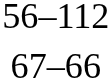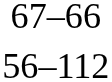 <table style="text-align:center">
 <tr>
 <th width=200></th>
 <th width=100></th>
 <th width=200></th>
 </tr>
 <tr>
+<td align=right><strong> </strong></td>
+<td align=center>67–66</td>
+<td align=left></td>
+</tr>
+<tr>
 <td align=right></td>
 <td align=center>56–112</td>
 <td align=left><strong></strong></td>
 </tr>
-<tr>
-<td align=right><strong> </strong></td>
-<td align=center>67–66</td>
-<td align=left></td>
-</tr>
 </table>
